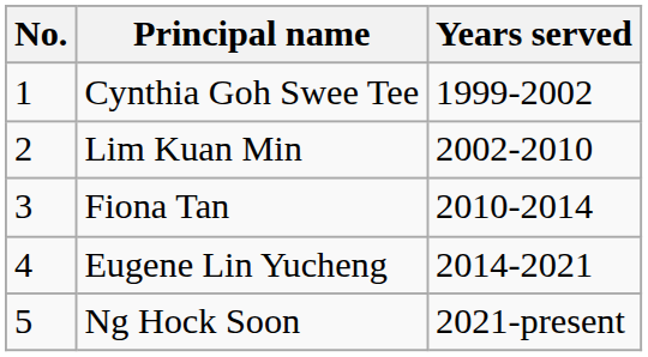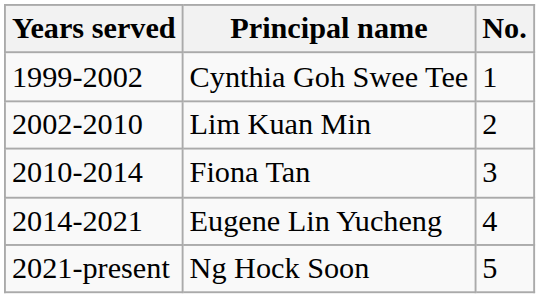 <table class="wikitable">
 <tr>
+<th>Years served</th>
+<th>Principal name</th>
 <th>No.</th>
-<th>Principal name</th>
-<th>Years served</th>
 </tr>
 <tr>
+<td>1999-2002</td>
+<td>Cynthia Goh Swee Tee</td>
 <td>1</td>
-<td>Cynthia Goh Swee Tee</td>
-<td>1999-2002</td>
 </tr>
 <tr>
+<td>2002-2010</td>
+<td>Lim Kuan Min</td>
 <td>2</td>
-<td>Lim Kuan Min</td>
-<td>2002-2010</td>
 </tr>
 <tr>
+<td>2010-2014</td>
+<td>Fiona Tan</td>
 <td>3</td>
-<td>Fiona Tan</td>
-<td>2010-2014</td>
 </tr>
 <tr>
+<td>2014-2021</td>
+<td>Eugene Lin Yucheng</td>
 <td>4</td>
-<td>Eugene Lin Yucheng</td>
-<td>2014-2021</td>
 </tr>
 <tr>
+<td>2021-present</td>
+<td>Ng Hock Soon</td>
 <td>5</td>
-<td>Ng Hock Soon</td>
-<td>2021-present</td>
 </tr>
 </table>
